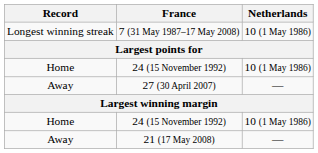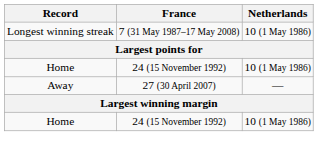 <table class="wikitable" style="text-align: center;">
 <tr>
 <th>Record</th>
 <th>France</th>
 <th>Netherlands</th>
 </tr>
 <tr>
 <td>Longest winning streak</td>
 <td>7 <small>(31 May 1987–17 May 2008)</small></td>
 <td>10 <small>(1 May 1986)</small></td>
 </tr>
 <tr>
 <th colspan="3" align="center">Largest points for</th>
 </tr>
 <tr>
 <td>Home</td>
 <td>24 <small>(15 November 1992)</small></td>
 <td>10 <small>(1 May 1986)</small></td>
 </tr>
 <tr>
 <td>Away</td>
 <td>27 <small>(30 April 2007)</small></td>
 <td>—</td>
 </tr>
 <tr>
 <th colspan="3" align="center">Largest winning margin</th>
 </tr>
 <tr>
 <td>Home</td>
 <td>24 <small>(15 November 1992)</small></td>
 <td>10 <small>(1 May 1986)</small></td>
 </tr>
-<tr>
-<td>Away</td>
-<td>21 <small>(17 May 2008)</small></td>
-<td>—</td>
-</tr>
 </table>
